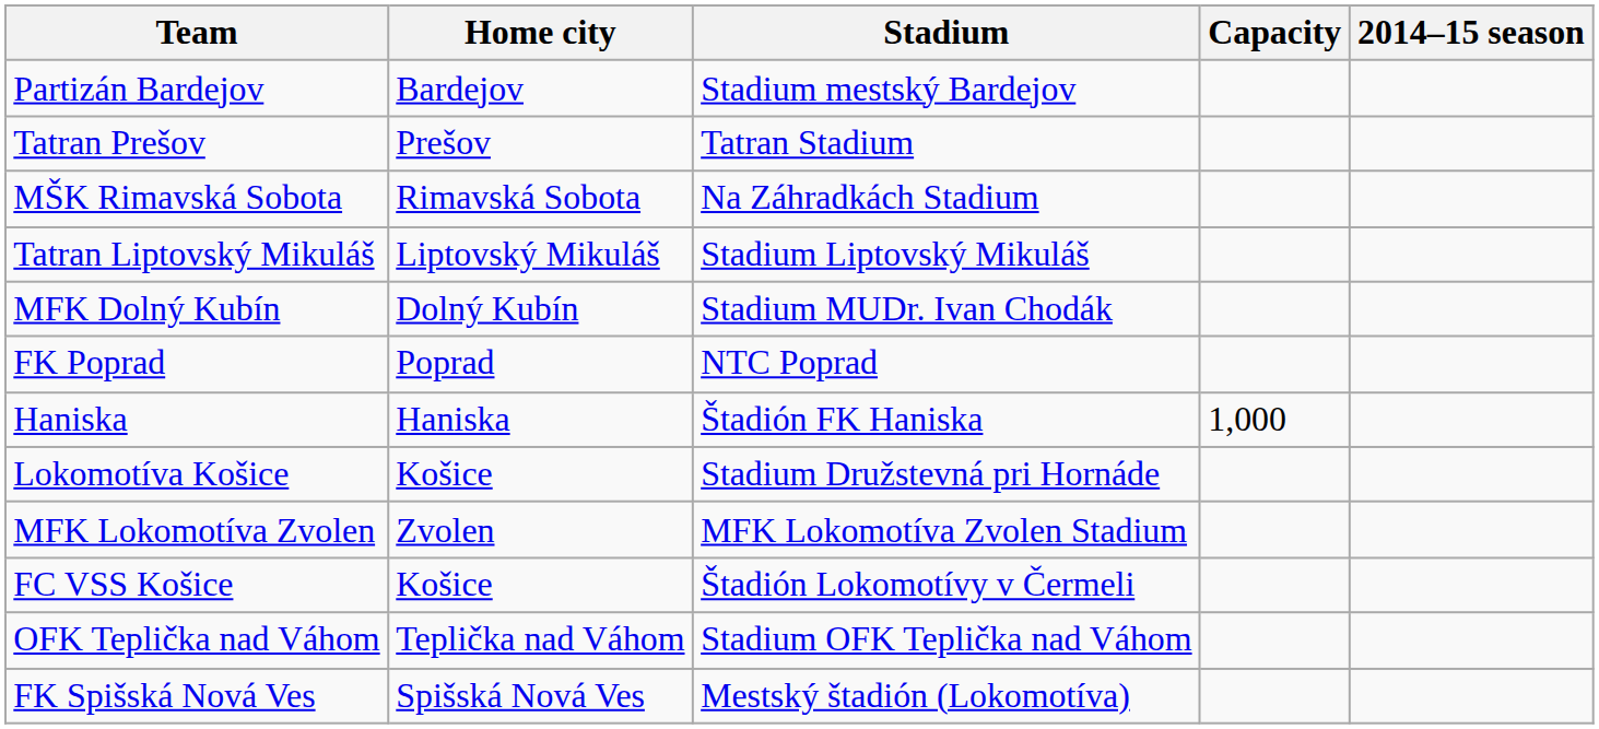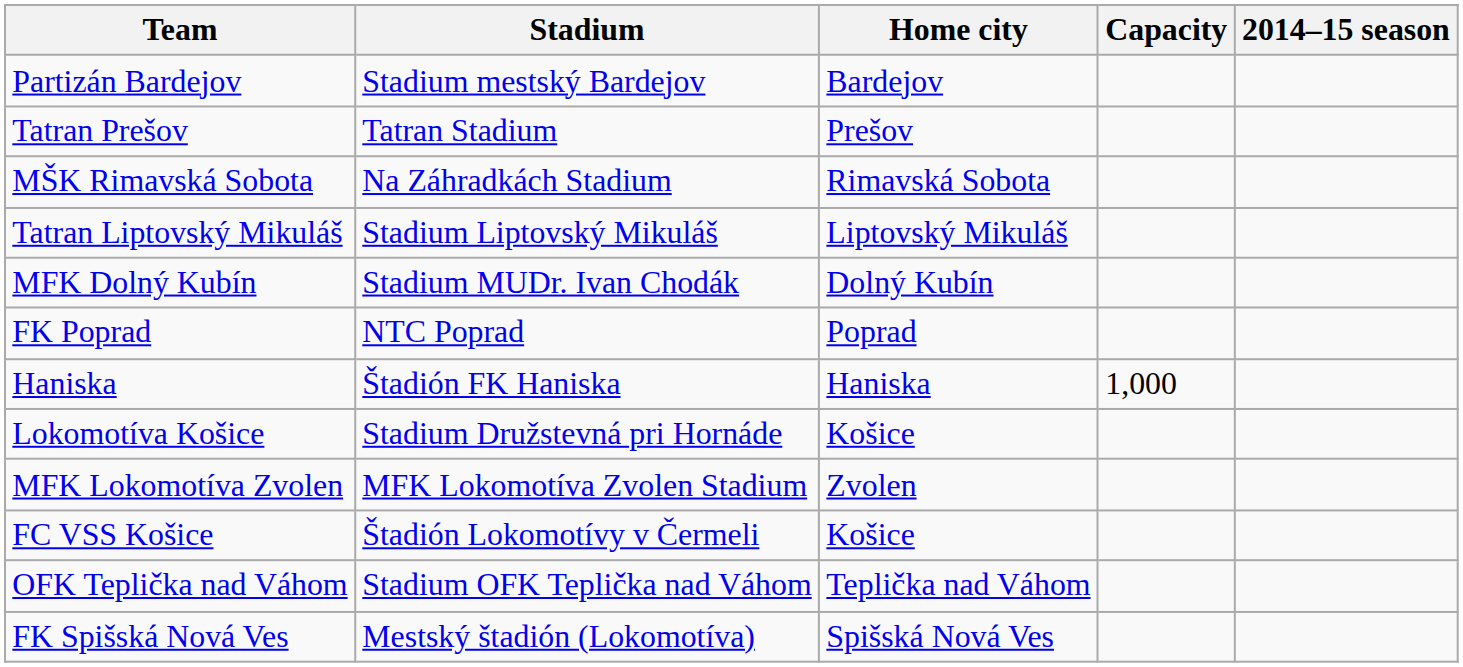 <table class="wikitable sortable">
 <tr>
 <th>Team</th>
+<th>Stadium</th>
 <th>Home city</th>
-<th>Stadium</th>
 <th>Capacity</th>
 <th>2014–15 season</th>
 </tr>
 <tr>
 <td><a href='#'>Partizán Bardejov</a></td>
+<td><a href='#'>Stadium mestský Bardejov</a></td>
 <td><a href='#'>Bardejov</a></td>
-<td><a href='#'>Stadium mestský Bardejov</a></td>
 <td></td>
 <td></td>
 </tr>
 <tr>
 <td><a href='#'>Tatran Prešov</a></td>
+<td><a href='#'>Tatran Stadium</a></td>
 <td><a href='#'>Prešov</a></td>
-<td><a href='#'>Tatran Stadium</a></td>
 <td></td>
 <td></td>
 </tr>
 <tr>
 <td><a href='#'>MŠK Rimavská Sobota</a></td>
+<td><a href='#'>Na Záhradkách Stadium</a></td>
 <td><a href='#'>Rimavská Sobota</a></td>
-<td><a href='#'>Na Záhradkách Stadium</a></td>
 <td></td>
 <td></td>
 </tr>
 <tr>
 <td><a href='#'>Tatran Liptovský Mikuláš</a></td>
+<td><a href='#'>Stadium Liptovský Mikuláš</a></td>
 <td><a href='#'>Liptovský Mikuláš</a></td>
-<td><a href='#'>Stadium Liptovský Mikuláš</a></td>
 <td></td>
 <td></td>
 </tr>
 <tr>
 <td><a href='#'>MFK Dolný Kubín</a></td>
+<td><a href='#'>Stadium MUDr. Ivan Chodák</a></td>
 <td><a href='#'>Dolný Kubín</a></td>
-<td><a href='#'>Stadium MUDr. Ivan Chodák</a></td>
 <td></td>
 <td></td>
 </tr>
 <tr>
 <td><a href='#'>FK Poprad</a></td>
+<td><a href='#'>NTC Poprad</a></td>
 <td><a href='#'>Poprad</a></td>
-<td><a href='#'>NTC Poprad</a></td>
 <td></td>
 <td></td>
 </tr>
 <tr>
 <td><a href='#'>Haniska</a></td>
+<td><a href='#'>Štadión FK Haniska</a></td>
 <td><a href='#'>Haniska</a></td>
-<td><a href='#'>Štadión FK Haniska</a></td>
 <td>1,000</td>
 <td></td>
 </tr>
 <tr>
 <td><a href='#'>Lokomotíva Košice</a></td>
+<td><a href='#'>Stadium Družstevná pri Hornáde</a></td>
 <td><a href='#'>Košice</a></td>
-<td><a href='#'>Stadium Družstevná pri Hornáde</a></td>
 <td></td>
 <td></td>
 </tr>
 <tr>
 <td><a href='#'>MFK Lokomotíva Zvolen</a></td>
+<td><a href='#'>MFK Lokomotíva Zvolen Stadium</a></td>
 <td><a href='#'>Zvolen</a></td>
-<td><a href='#'>MFK Lokomotíva Zvolen Stadium</a></td>
 <td></td>
 <td></td>
 </tr>
 <tr>
 <td><a href='#'>FC VSS Košice</a></td>
+<td><a href='#'>Štadión Lokomotívy v Čermeli</a></td>
 <td><a href='#'>Košice</a></td>
-<td><a href='#'>Štadión Lokomotívy v Čermeli</a></td>
 <td></td>
 <td></td>
 </tr>
 <tr>
 <td><a href='#'>OFK Teplička nad Váhom</a></td>
+<td><a href='#'>Stadium OFK Teplička nad Váhom</a></td>
 <td><a href='#'>Teplička nad Váhom</a></td>
-<td><a href='#'>Stadium OFK Teplička nad Váhom</a></td>
 <td></td>
 <td></td>
 </tr>
 <tr>
 <td><a href='#'>FK Spišská Nová Ves</a></td>
+<td><a href='#'>Mestský štadión (Lokomotíva)</a></td>
 <td><a href='#'>Spišská Nová Ves</a></td>
-<td><a href='#'>Mestský štadión (Lokomotíva)</a></td>
 <td></td>
 <td></td>
 </tr>
 </table>
